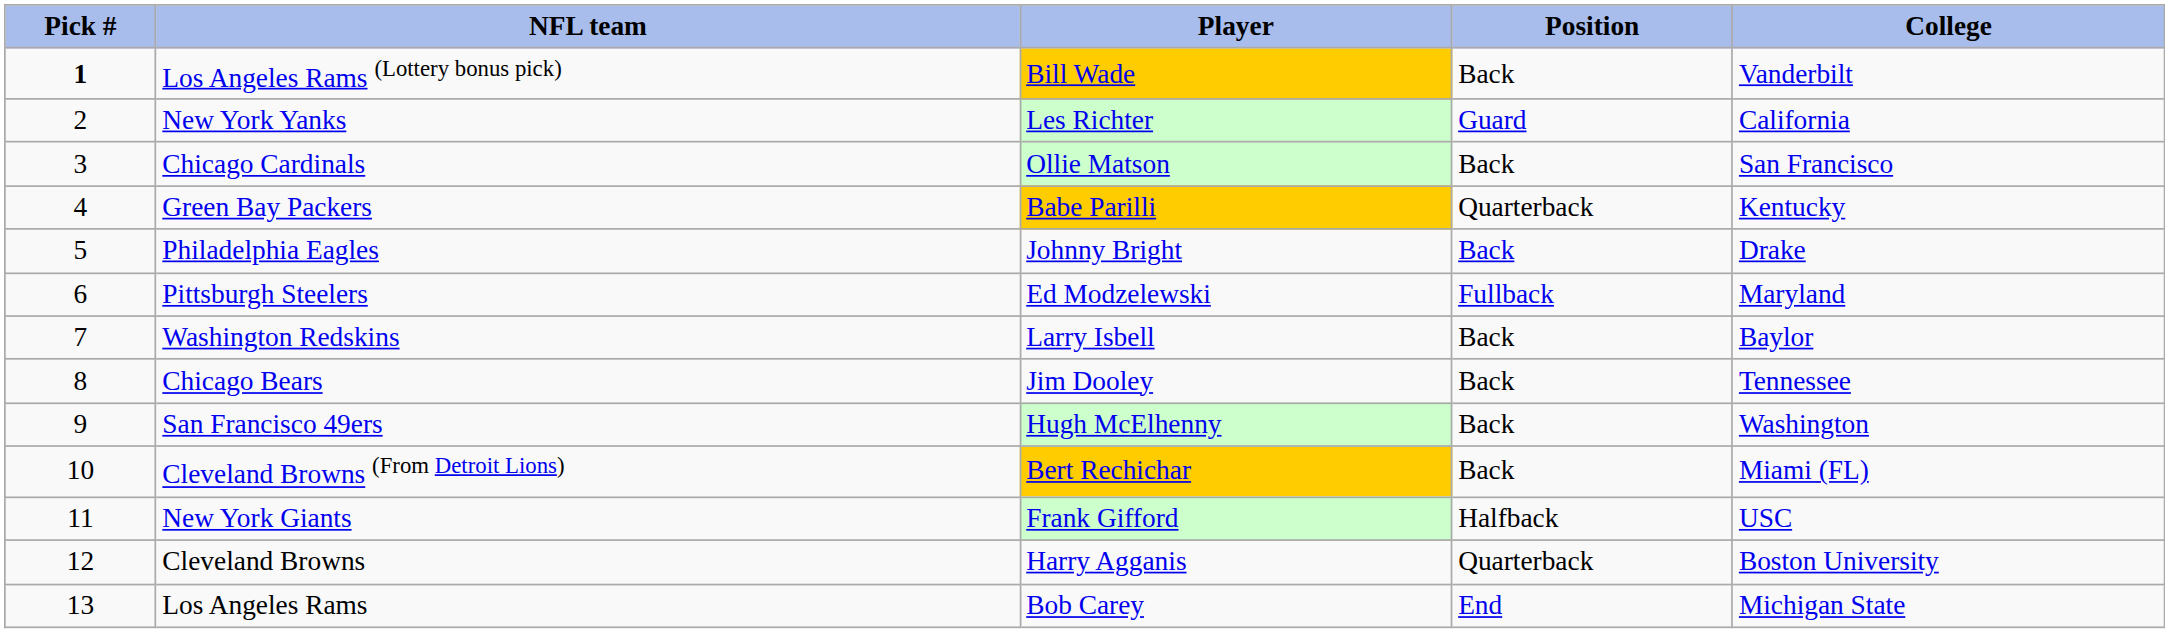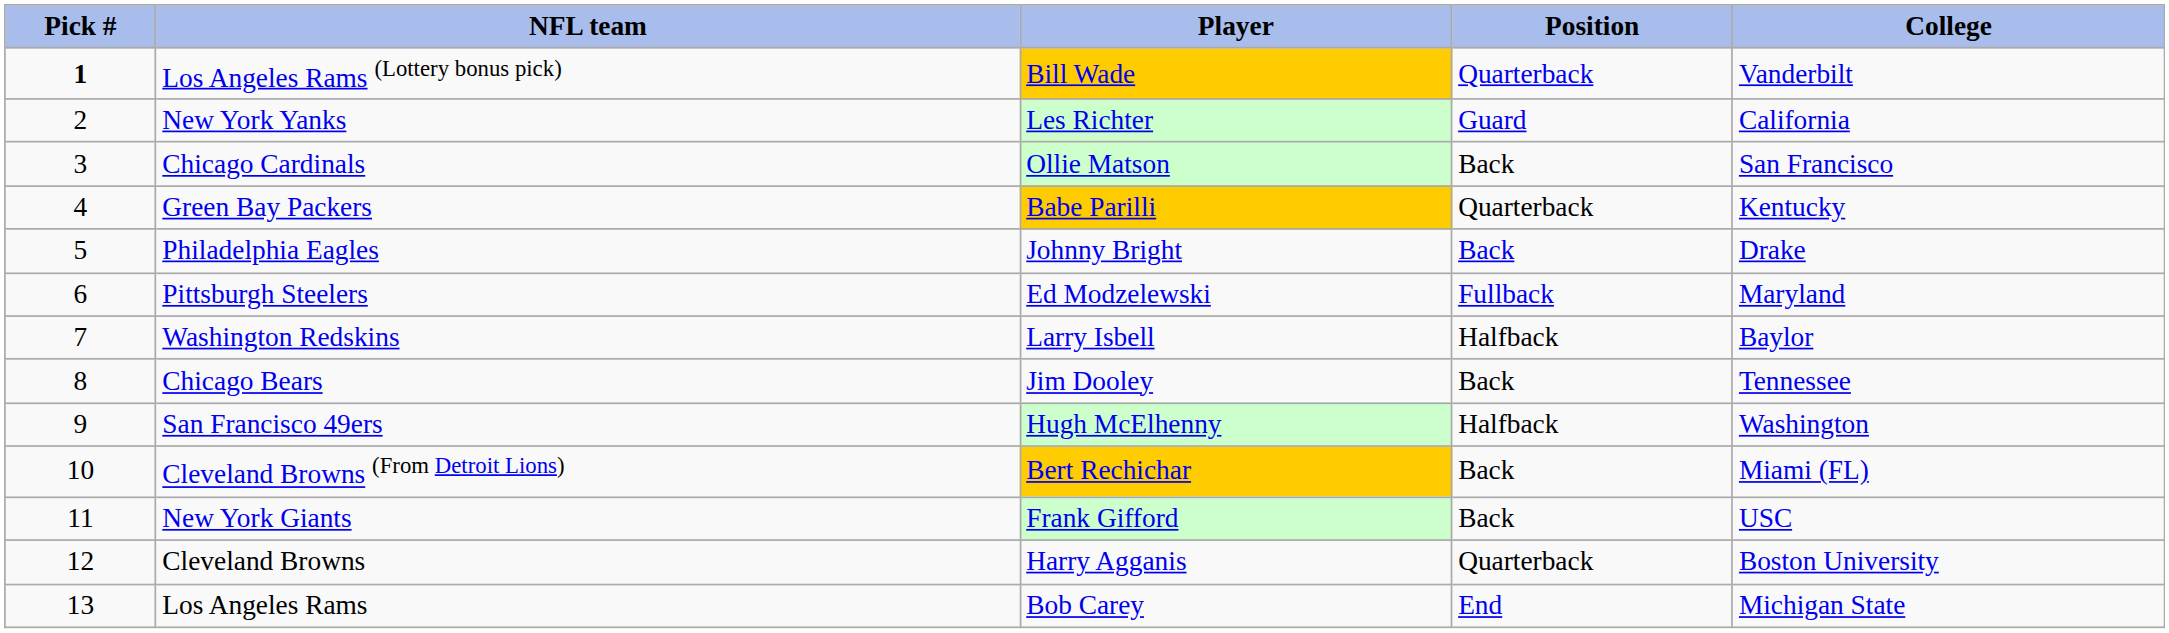 <table class="wikitable sortable sortable" style="width: 100%">
 <tr>
 <th style="background:#A8BDEC;" width=7%>Pick #</th>
 <th width=40% style="background:#A8BDEC;">NFL team</th>
 <th width=20% style="background:#A8BDEC;">Player</th>
 <th width=13% style="background:#A8BDEC;">Position</th>
 <th style="background:#A8BDEC;">College</th>
 </tr>
 <tr>
 <td align=center><strong>1</strong></td>
 <td><a href='#'>Los Angeles Rams</a> <sup>(Lottery bonus pick)</sup></td>
 <td bgcolor="#FFCC00"><a href='#'>Bill Wade</a></td>
-<td>Back</td>
+<td><a href='#'>Quarterback</a></td>
 <td><a href='#'>Vanderbilt</a></td>
 </tr>
 <tr>
 <td align=center>2</td>
 <td><a href='#'>New York Yanks</a></td>
 <td bgcolor="#CCFFCC"><a href='#'>Les Richter</a></td>
 <td><a href='#'>Guard</a></td>
 <td><a href='#'>California</a></td>
 </tr>
 <tr>
 <td align=center>3</td>
 <td><a href='#'>Chicago Cardinals</a></td>
 <td bgcolor="#CCFFCC"><a href='#'>Ollie Matson</a></td>
 <td>Back</td>
 <td><a href='#'>San Francisco</a></td>
 </tr>
 <tr>
 <td align=center>4</td>
 <td><a href='#'>Green Bay Packers</a></td>
 <td bgcolor="#FFCC00"><a href='#'>Babe Parilli</a></td>
 <td>Quarterback</td>
 <td><a href='#'>Kentucky</a></td>
 </tr>
 <tr>
 <td align=center>5</td>
 <td><a href='#'>Philadelphia Eagles</a></td>
 <td><a href='#'>Johnny Bright</a></td>
 <td><a href='#'>Back</a></td>
 <td><a href='#'>Drake</a></td>
 </tr>
 <tr>
 <td align=center>6</td>
 <td><a href='#'>Pittsburgh Steelers</a></td>
 <td><a href='#'>Ed Modzelewski</a></td>
 <td><a href='#'>Fullback</a></td>
 <td><a href='#'>Maryland</a></td>
 </tr>
 <tr>
 <td align=center>7</td>
 <td><a href='#'>Washington Redskins</a></td>
 <td><a href='#'>Larry Isbell</a></td>
-<td>Back</td>
+<td>Halfback</td>
 <td><a href='#'>Baylor</a></td>
 </tr>
 <tr>
 <td align=center>8</td>
 <td><a href='#'>Chicago Bears</a></td>
 <td><a href='#'>Jim Dooley</a></td>
 <td>Back</td>
 <td><a href='#'>Tennessee</a></td>
 </tr>
 <tr>
 <td align=center>9</td>
 <td><a href='#'>San Francisco 49ers</a></td>
 <td bgcolor="#CCFFCC"><a href='#'>Hugh McElhenny</a></td>
-<td>Back</td>
+<td>Halfback</td>
 <td><a href='#'>Washington</a></td>
 </tr>
 <tr>
 <td align=center>10</td>
 <td><a href='#'>Cleveland Browns</a> <sup>(From <a href='#'>Detroit Lions</a>)</sup></td>
 <td bgcolor="#FFCC00"><a href='#'>Bert Rechichar</a></td>
 <td>Back</td>
 <td><a href='#'>Miami (FL)</a></td>
 </tr>
 <tr>
 <td align=center>11</td>
 <td><a href='#'>New York Giants</a></td>
 <td bgcolor="#CCFFCC"><a href='#'>Frank Gifford</a></td>
-<td>Halfback</td>
+<td>Back</td>
 <td><a href='#'>USC</a></td>
 </tr>
 <tr>
 <td align=center>12</td>
 <td>Cleveland Browns</td>
 <td><a href='#'>Harry Agganis</a></td>
 <td>Quarterback</td>
 <td><a href='#'>Boston University</a></td>
 </tr>
 <tr>
 <td align=center>13</td>
 <td>Los Angeles Rams</td>
 <td><a href='#'>Bob Carey</a></td>
 <td><a href='#'>End</a></td>
 <td><a href='#'>Michigan State</a></td>
 </tr>
 </table>
